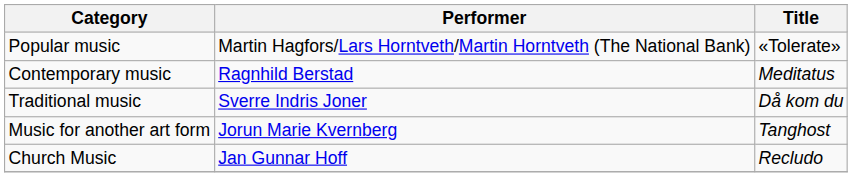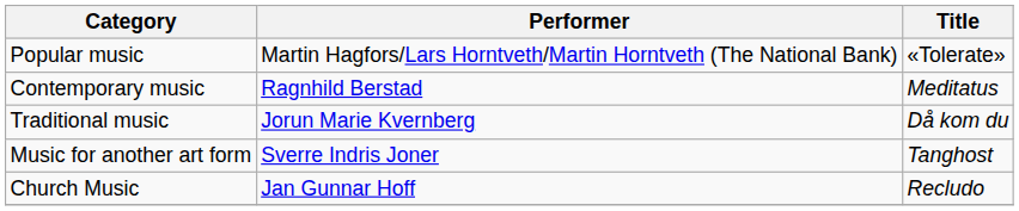 <table class="wikitable">
 <tr>
 <th>Category</th>
 <th>Performer</th>
 <th>Title</th>
 </tr>
 <tr -->
 <td>Popular music</td>
 <td>Martin Hagfors/<a href='#'>Lars Horntveth</a>/<a href='#'>Martin Horntveth</a> (The National Bank)</td>
 <td>«Tolerate»</td>
 </tr>
 <tr -->
 <td>Contemporary music</td>
 <td><a href='#'>Ragnhild Berstad</a></td>
 <td><em>Meditatus</em></td>
 </tr>
 <tr -->
 <td>Traditional music</td>
-<td><a href='#'>Sverre Indris Joner</a></td>
+<td><a href='#'>Jorun Marie Kvernberg</a></td>
 <td><em>Då kom du</em></td>
 </tr>
 <tr -->
 <td>Music for another art form</td>
-<td><a href='#'>Jorun Marie Kvernberg</a></td>
+<td><a href='#'>Sverre Indris Joner</a></td>
 <td><em>Tanghost</em></td>
 </tr>
 <tr -->
 <td>Church Music</td>
 <td><a href='#'>Jan Gunnar Hoff</a></td>
 <td><em>Recludo</em></td>
 </tr>
 <tr -->
 </tr>
 </table>
